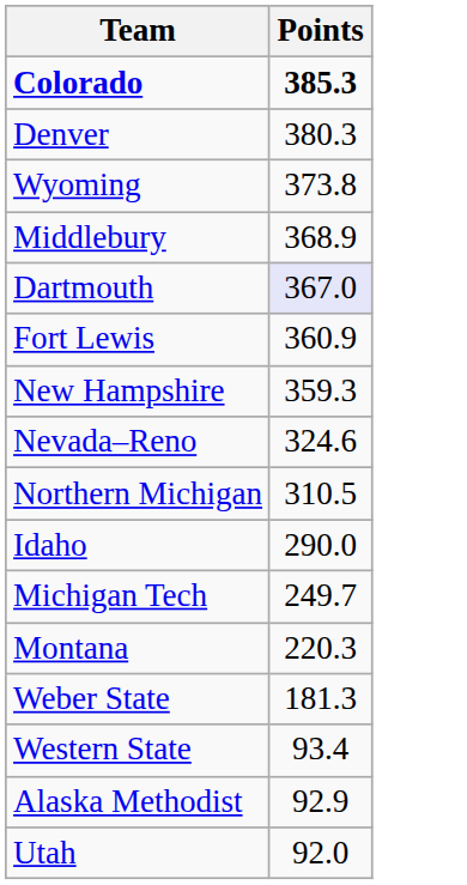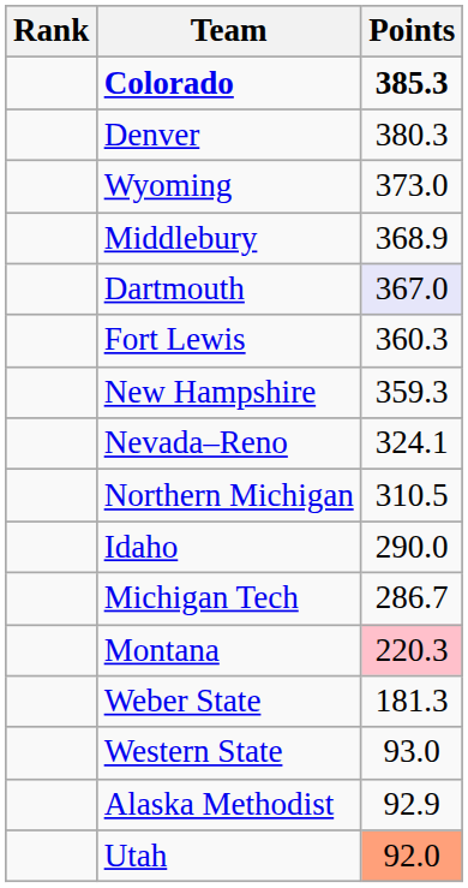 <table class="wikitable sortable" style="text-align:center">
 <tr>
+<th>Rank</th>
 <th>Team</th>
 <th>Points</th>
 </tr>
 <tr>
+<td></td>
 <td align=left><strong><a href='#'>Colorado</a></strong></td>
 <td><strong>385.3</strong></td>
 </tr>
 <tr>
+<td></td>
 <td align=left><a href='#'>Denver</a></td>
 <td>380.3</td>
 </tr>
 <tr>
+<td></td>
 <td align=left><a href='#'>Wyoming</a></td>
-<td>373.8</td>
+<td>373.0</td>
 </tr>
 <tr>
+<td></td>
 <td align=left><a href='#'>Middlebury</a></td>
 <td>368.9</td>
 </tr>
 <tr>
+<td></td>
 <td align=left><a href='#'>Dartmouth</a></td>
 <td style="background: lavender;">367.0</td>
 </tr>
 <tr>
+<td></td>
 <td align=left><a href='#'>Fort Lewis</a></td>
-<td>360.9</td>
+<td>360.3</td>
 </tr>
 <tr>
+<td></td>
 <td align=left><a href='#'>New Hampshire</a></td>
 <td>359.3</td>
 </tr>
 <tr>
+<td></td>
 <td align=left><a href='#'>Nevada–Reno</a></td>
-<td>324.6</td>
+<td>324.1</td>
 </tr>
 <tr>
+<td></td>
 <td align=left><a href='#'>Northern Michigan</a></td>
 <td>310.5</td>
 </tr>
 <tr>
+<td></td>
 <td align=left><a href='#'>Idaho</a></td>
 <td>290.0</td>
 </tr>
 <tr>
+<td></td>
 <td align=left><a href='#'>Michigan Tech</a></td>
-<td>249.7</td>
+<td>286.7</td>
 </tr>
 <tr>
+<td></td>
 <td align=left><a href='#'>Montana</a></td>
-<td>220.3</td>
+<td style="background: pink;">220.3</td>
 </tr>
 <tr>
+<td></td>
 <td align=left><a href='#'>Weber State</a></td>
 <td>181.3</td>
 </tr>
 <tr>
+<td></td>
 <td align=left><a href='#'>Western State</a></td>
-<td>93.4</td>
+<td>93.0</td>
 </tr>
 <tr>
+<td></td>
 <td align=left><a href='#'>Alaska Methodist</a></td>
 <td>92.9</td>
 </tr>
 <tr>
+<td></td>
 <td align=left><a href='#'>Utah</a></td>
-<td>92.0</td>
+<td style="background: lightsalmon;">92.0</td>
 </tr>
 </table>
